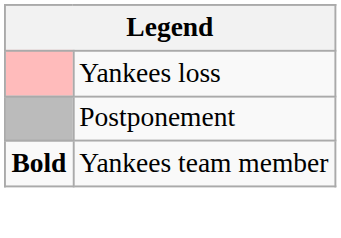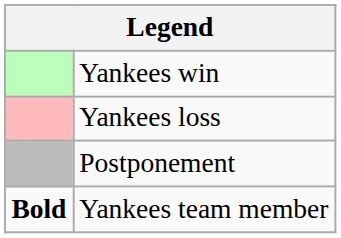 <table class="wikitable" style="font-size:90%">
 <tr>
 <th colspan=2>Legend</th>
+</tr>
+<tr>
+<td style="background:#bfb;"> </td>
+<td>Yankees win</td>
 </tr>
 <tr>
 <td style="background:#fbb;"> </td>
 <td>Yankees loss</td>
 </tr>
 <tr>
 <td style="background:#bbb;"> </td>
 <td>Postponement</td>
 </tr>
 <tr>
 <td><strong>Bold</strong></td>
 <td>Yankees team member</td>
 </tr>
 </table>
